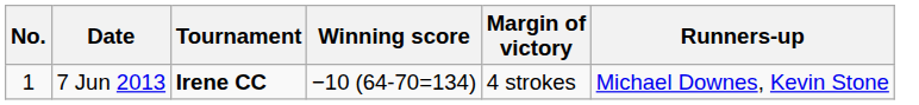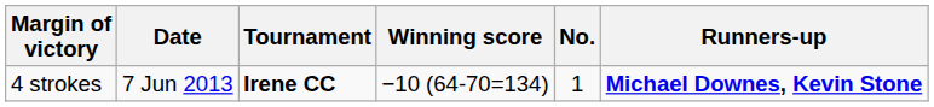 <table class="wikitable" style="font-size:95%;">
 <tr>
-<th>No.</th>
+<th>Margin of<br>victory</th>
 <th>Date</th>
 <th>Tournament</th>
 <th>Winning score</th>
-<th>Margin of<br>victory</th>
+<th>No.</th>
 <th>Runners-up</th>
 </tr>
 <tr>
-<td align=center>1</td>
+<td>4 strokes</td>
 <td align=right>7 Jun <a href='#'>2013</a></td>
 <td><strong>Irene CC</strong></td>
 <td>−10 (64-70=134)</td>
-<td>4 strokes</td>
-<td> <a href='#'>Michael Downes</a>,  <a href='#'>Kevin Stone</a></td>
+<td align=center>1</td>
+<td><strong> <a href='#'>Michael Downes</a>,  <a href='#'>Kevin Stone</a></strong></td>
 </tr>
 </table>
